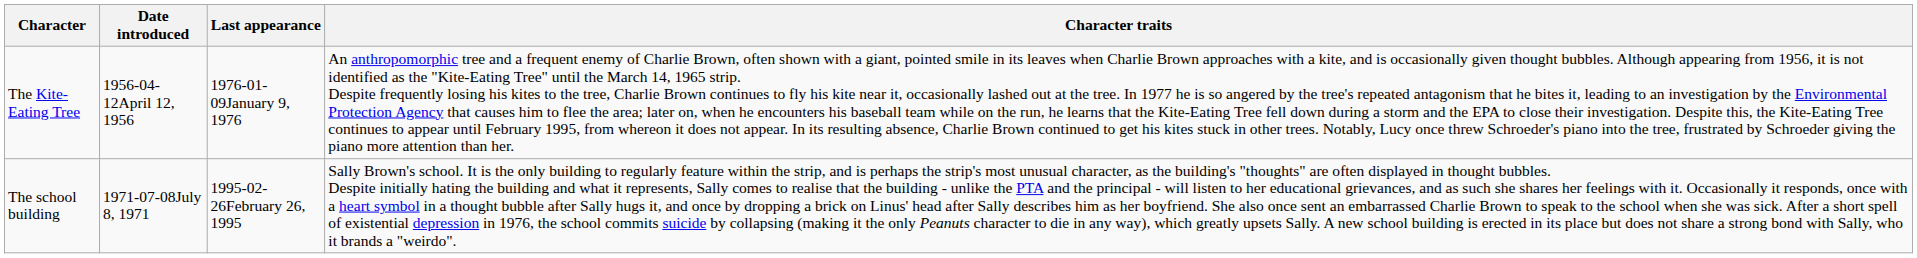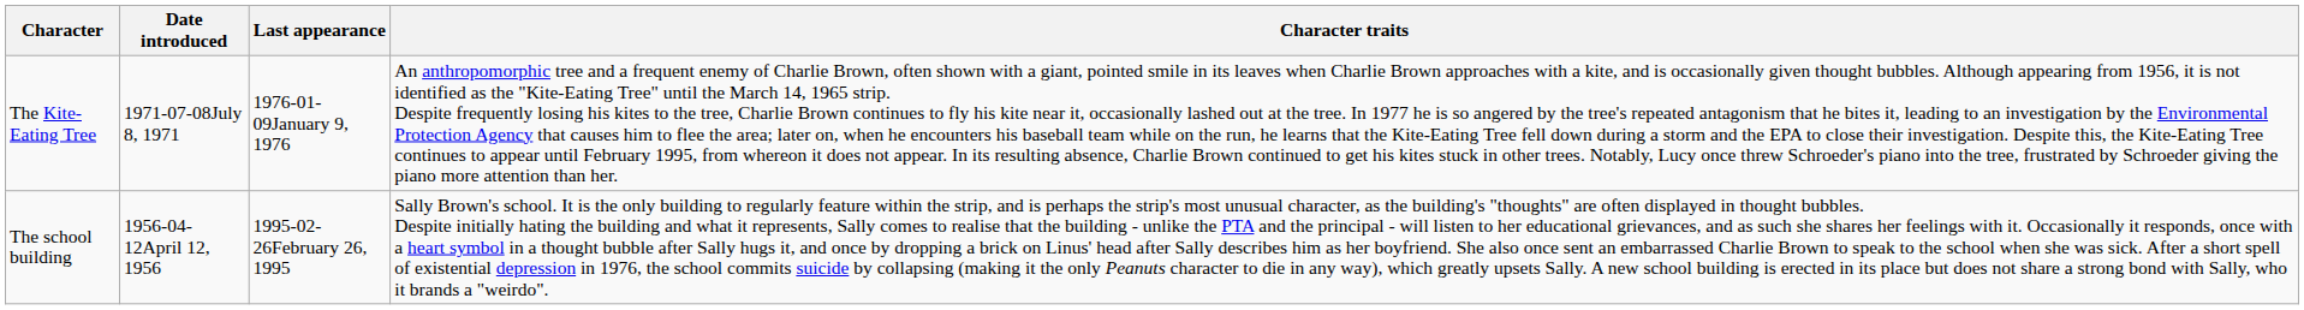 <table class ="wikitable">
 <tr>
 <th><strong>Character</strong></th>
 <th><strong>Date introduced</strong></th>
 <th><strong>Last appearance</strong></th>
 <th class="unsortable">Character traits</th>
 </tr>
 <tr>
 <td>The <a href='#'>Kite-Eating Tree</a></td>
-<td><span>1956-04-12</span>April 12, 1956</td>
+<td><span>1971-07-08</span>July 8, 1971</td>
 <td><span>1976-01-09</span>January 9, 1976</td>
 <td>An <a href='#'>anthropomorphic</a> tree and a frequent enemy of Charlie Brown, often shown with a giant, pointed smile in its leaves when Charlie Brown approaches with a kite, and is occasionally given thought bubbles. Although appearing from 1956, it is not identified as the "Kite-Eating Tree" until the March 14, 1965 strip.<br>Despite frequently losing his kites to the tree, Charlie Brown continues to fly his kite near it, occasionally lashed out at the tree. In 1977 he is so angered by the tree's repeated antagonism that he bites it, leading to an investigation by the <a href='#'>Environmental Protection Agency</a> that causes him to flee the area; later on, when he encounters his baseball team while on the run, he learns that the Kite-Eating Tree fell down during a storm and the EPA to close their investigation. Despite this, the Kite-Eating Tree continues to appear until February 1995, from whereon it does not appear. In its resulting absence, Charlie Brown continued to get his kites stuck in other trees. Notably, Lucy once threw Schroeder's piano into the tree, frustrated by Schroeder giving the piano more attention than her.</td>
 </tr>
 <tr>
 <td>The school building</td>
-<td><span>1971-07-08</span>July 8, 1971</td>
+<td><span>1956-04-12</span>April 12, 1956</td>
 <td><span>1995-02-26</span>February 26, 1995</td>
 <td>Sally Brown's school. It is the only building to regularly feature within the strip, and is perhaps the strip's most unusual character, as the building's "thoughts" are often displayed in thought bubbles.<br>Despite initially hating the building and what it represents, Sally comes to realise that the building - unlike the <a href='#'>PTA</a> and the principal - will listen to her educational grievances, and as such she shares her feelings with it. Occasionally it responds, once with a <a href='#'>heart symbol</a> in a thought bubble after Sally hugs it, and once by dropping a brick on Linus' head after Sally describes him as her boyfriend. She also once sent an embarrassed Charlie Brown to speak to the school when she was sick. After a short spell of existential <a href='#'>depression</a> in 1976, the school commits <a href='#'>suicide</a> by collapsing (making it the only <em>Peanuts</em> character to die in any way), which greatly upsets Sally. A new school building is erected in its place but does not share a strong bond with Sally, who it brands a "weirdo".</td>
 </tr>
 </table>
